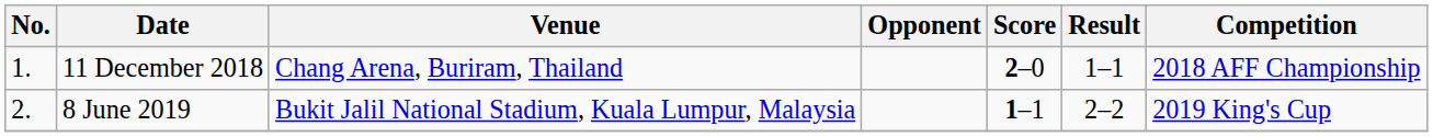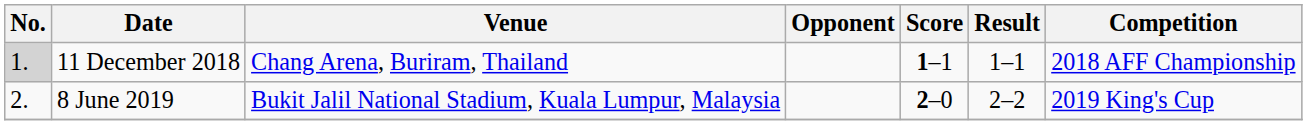 <table class="wikitable">
 <tr>
 <th>No.</th>
 <th>Date</th>
 <th>Venue</th>
 <th>Opponent</th>
 <th>Score</th>
 <th>Result</th>
 <th>Competition</th>
 </tr>
 <tr>
-<td>1.</td>
+<td style="background: lightgrey;">1.</td>
 <td>11 December 2018</td>
 <td><a href='#'>Chang Arena</a>, <a href='#'>Buriram</a>, <a href='#'>Thailand</a></td>
 <td></td>
-<td align=center><strong>2</strong>–0</td>
+<td align=center><strong>1</strong>–1</td>
 <td align=center>1–1 </td>
 <td><a href='#'>2018 AFF Championship</a></td>
 </tr>
 <tr>
 <td>2.</td>
 <td>8 June 2019</td>
 <td><a href='#'>Bukit Jalil National Stadium</a>, <a href='#'>Kuala Lumpur</a>, <a href='#'>Malaysia</a></td>
 <td></td>
-<td align=center><strong>1</strong>–1</td>
+<td align=center><strong>2</strong>–0</td>
 <td align=center>2–2</td>
 <td><a href='#'>2019 King's Cup</a></td>
 </tr>
 <tr>
 </tr>
 </table>
